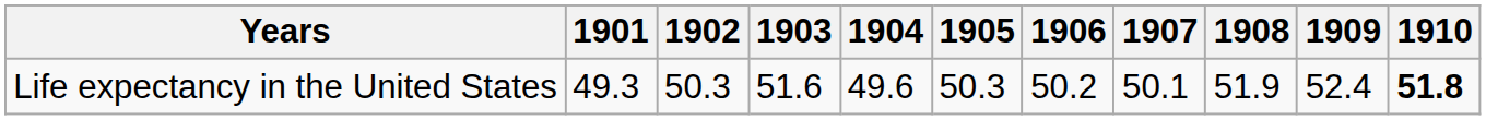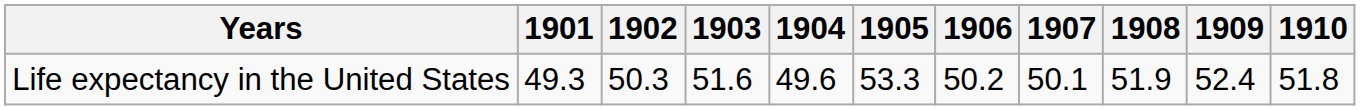 <table class="wikitable">
 <tr>
 <th>Years</th>
 <th>1901</th>
 <th>1902</th>
 <th>1903</th>
 <th>1904</th>
 <th>1905</th>
 <th>1906</th>
 <th>1907</th>
 <th>1908</th>
 <th>1909</th>
 <th>1910</th>
 </tr>
 <tr>
 <td>Life expectancy in the United States</td>
 <td>49.3</td>
 <td>50.3</td>
 <td>51.6</td>
 <td>49.6</td>
-<td>50.3</td>
+<td>53.3</td>
 <td>50.2</td>
 <td>50.1</td>
 <td>51.9</td>
 <td>52.4</td>
-<td><strong>51.8</strong></td>
+<td>51.8</td>
 </tr>
 </table>
